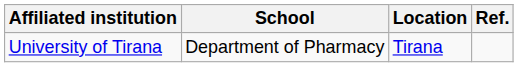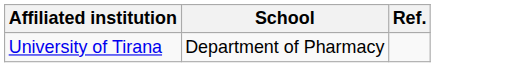 <table class="wikitable sortable">
 <tr>
 <th>Affiliated institution</th>
 <th>School</th>
-<th>Location</th>
 <th>Ref.</th>
 </tr>
 <tr>
 <td><a href='#'>University of Tirana</a></td>
 <td>Department of Pharmacy</td>
-<td><a href='#'>Tirana</a></td>
 <td></td>
 </tr>
 </table>
